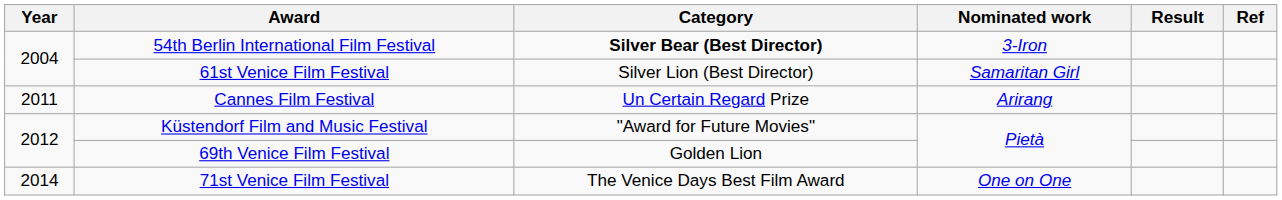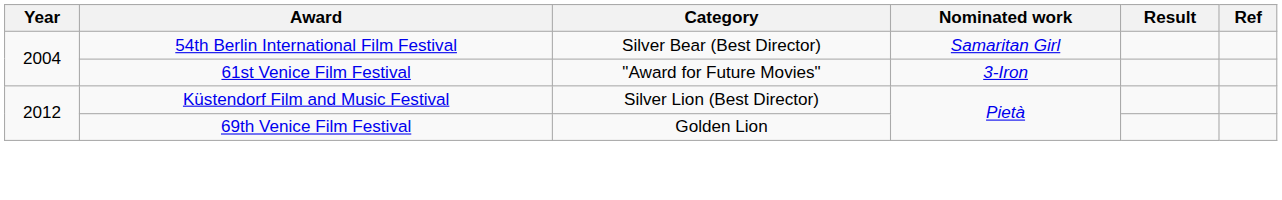 <table class="wikitable" style="text-align:center; width:60%">
 <tr>
 <th>Year</th>
 <th>Award</th>
 <th>Category</th>
 <th>Nominated work</th>
 <th>Result</th>
 <th>Ref</th>
 </tr>
 <tr>
 <td rowspan=2>2004</td>
 <td><a href='#'>54th Berlin International Film Festival</a></td>
-<td><strong>Silver Bear (Best Director)</strong></td>
-<td><em><a href='#'>3-Iron</a></em></td>
+<td>Silver Bear (Best Director)</td>
+<td><em><a href='#'>Samaritan Girl</a></em></td>
 <td></td>
 <td></td>
 </tr>
 <tr>
 <td><a href='#'>61st Venice Film Festival</a></td>
-<td>Silver Lion (Best Director)</td>
-<td><em><a href='#'>Samaritan Girl</a></em></td>
-<td></td>
-<td></td>
-</tr>
-<tr>
-<td>2011</td>
-<td><a href='#'>Cannes Film Festival</a></td>
-<td><a href='#'>Un Certain Regard</a> Prize</td>
-<td><em><a href='#'>Arirang</a></em></td>
+<td>"Award for Future Movies"</td>
+<td><em><a href='#'>3-Iron</a></em></td>
 <td></td>
 <td></td>
 </tr>
 <tr>
 <td rowspan=2>2012</td>
 <td><a href='#'>Küstendorf Film and Music Festival</a></td>
-<td>"Award for Future Movies"</td>
+<td>Silver Lion (Best Director)</td>
 <td rowspan=2><em><a href='#'>Pietà</a></em></td>
 <td></td>
 <td></td>
 </tr>
 <tr>
 <td><a href='#'>69th Venice Film Festival</a></td>
 <td>Golden Lion</td>
 <td></td>
 <td></td>
 </tr>
-<tr>
-<td>2014</td>
-<td><a href='#'>71st Venice Film Festival</a></td>
-<td>The Venice Days Best Film Award</td>
-<td><em><a href='#'>One on One</a></em></td>
-<td></td>
-<td></td>
-</tr>
 </table>
